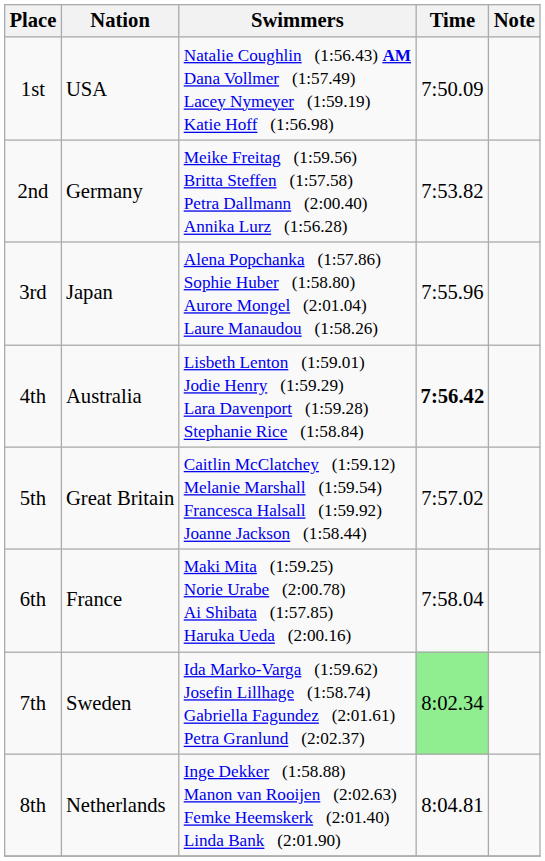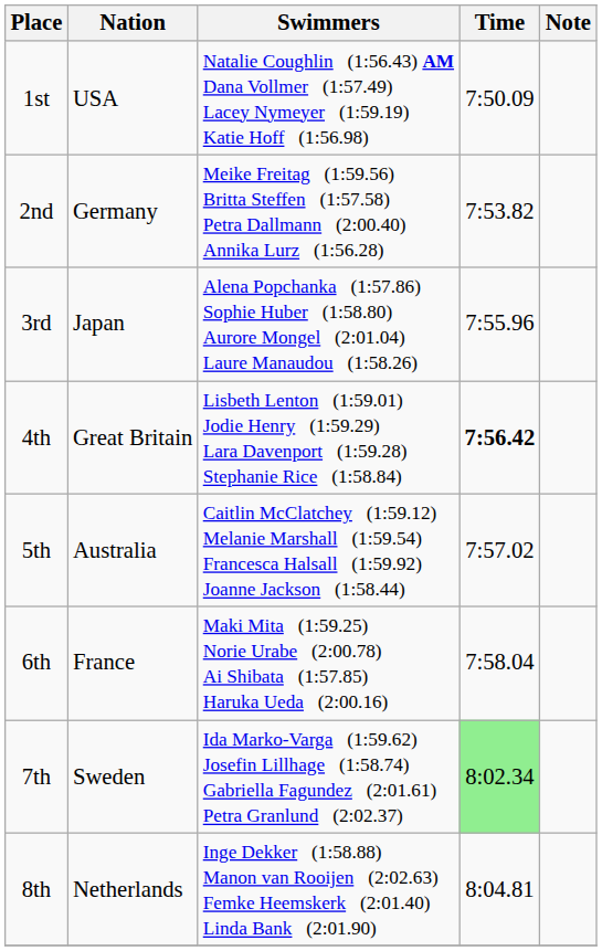 <table class="wikitable" style="text-align:center">
 <tr>
 <th>Place</th>
 <th>Nation</th>
 <th>Swimmers</th>
 <th>Time</th>
 <th>Note</th>
 </tr>
 <tr>
 <td>1st</td>
 <td align=left> USA</td>
 <td align=left><small> <a href='#'>Natalie Coughlin</a>   (1:56.43) <strong><a href='#'>AM</a></strong><br> <a href='#'>Dana Vollmer</a>   (1:57.49)<br> <a href='#'>Lacey Nymeyer</a>   (1:59.19)<br> <a href='#'>Katie Hoff</a>   (1:56.98) </small></td>
 <td>7:50.09</td>
 <td></td>
 </tr>
 <tr>
 <td>2nd</td>
 <td align=left> Germany</td>
 <td align=left><small> <a href='#'>Meike Freitag</a>   (1:59.56)<br> <a href='#'>Britta Steffen</a>   (1:57.58)<br> <a href='#'>Petra Dallmann</a>   (2:00.40)<br> <a href='#'>Annika Lurz</a>   (1:56.28) </small></td>
 <td>7:53.82</td>
 <td></td>
 </tr>
 <tr>
 <td>3rd</td>
 <td align=left> Japan</td>
 <td align=left><small> <a href='#'>Alena Popchanka</a>   (1:57.86)<br> <a href='#'>Sophie Huber</a>   (1:58.80)<br> <a href='#'>Aurore Mongel</a>   (2:01.04)<br> <a href='#'>Laure Manaudou</a>   (1:58.26) </small></td>
 <td>7:55.96</td>
 <td></td>
 </tr>
 <tr>
 <td>4th</td>
-<td align=left> Australia</td>
+<td align=left> Great Britain</td>
 <td align=left><small> <a href='#'>Lisbeth Lenton</a>   (1:59.01)<br> <a href='#'>Jodie Henry</a>   (1:59.29)<br> <a href='#'>Lara Davenport</a>   (1:59.28)<br> <a href='#'>Stephanie Rice</a>   (1:58.84) </small></td>
 <td><strong>7:56.42</strong></td>
 <td></td>
 </tr>
 <tr>
 <td>5th</td>
-<td align=left> Great Britain</td>
+<td align=left> Australia</td>
 <td align=left><small> <a href='#'>Caitlin McClatchey</a>   (1:59.12)<br> <a href='#'>Melanie Marshall</a>   (1:59.54)<br> <a href='#'>Francesca Halsall</a>   (1:59.92)<br> <a href='#'>Joanne Jackson</a>   (1:58.44) </small></td>
 <td>7:57.02</td>
 <td></td>
 </tr>
 <tr>
 <td>6th</td>
 <td align=left> France</td>
 <td align=left><small> <a href='#'>Maki Mita</a>   (1:59.25)<br> <a href='#'>Norie Urabe</a>   (2:00.78)<br> <a href='#'>Ai Shibata</a>   (1:57.85)<br> <a href='#'>Haruka Ueda</a>   (2:00.16) </small></td>
 <td>7:58.04</td>
 <td></td>
 </tr>
 <tr>
 <td>7th</td>
 <td align=left> Sweden</td>
 <td align=left><small> <a href='#'>Ida Marko-Varga</a>   (1:59.62)<br> <a href='#'>Josefin Lillhage</a>   (1:58.74)<br> <a href='#'>Gabriella Fagundez</a>   (2:01.61)<br> <a href='#'>Petra Granlund</a>   (2:02.37) </small></td>
 <td style="background: lightgreen;">8:02.34</td>
 <td></td>
 </tr>
 <tr>
 <td>8th</td>
 <td align=left> Netherlands</td>
 <td align=left><small> <a href='#'>Inge Dekker</a>   (1:58.88)<br> <a href='#'>Manon van Rooijen</a>   (2:02.63)<br> <a href='#'>Femke Heemskerk</a>   (2:01.40)<br> <a href='#'>Linda Bank</a>   (2:01.90) </small></td>
 <td>8:04.81</td>
 <td></td>
 </tr>
 <tr>
 </tr>
 </table>
